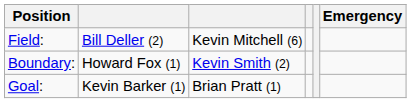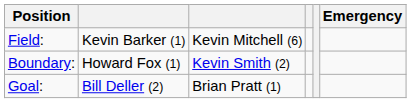 <table class="wikitable" style="font-size: 95%;">
 <tr>
 <th>Position</th>
 <th></th>
 <th></th>
 <th></th>
 <th rowspan="4"></th>
 <th>Emergency</th>
 </tr>
 <tr>
 <td><a href='#'>Field</a>:</td>
-<td><a href='#'>Bill Deller</a> <small>(2)</small></td>
+<td>Kevin Barker <small>(1)</small></td>
 <td>Kevin Mitchell <small>(6)</small></td>
 <td></td>
 <td></td>
 </tr>
 <tr>
 <td><a href='#'>Boundary</a>:</td>
 <td>Howard Fox <small>(1)</small></td>
 <td><a href='#'>Kevin Smith</a> <small>(2)</small></td>
 <td></td>
 <td></td>
 </tr>
 <tr>
 <td><a href='#'>Goal</a>:</td>
-<td>Kevin Barker <small>(1)</small></td>
+<td><a href='#'>Bill Deller</a> <small>(2)</small></td>
 <td>Brian Pratt <small>(1)</small></td>
 <td></td>
 <td></td>
 </tr>
 </table>
